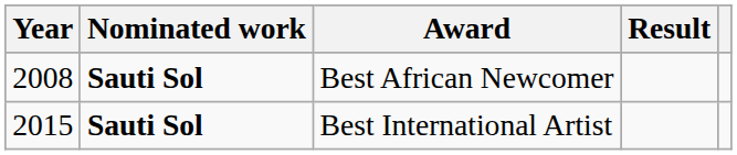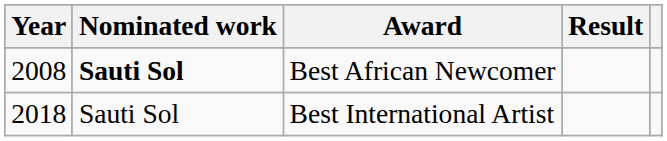 <table class ="wikitable">
 <tr>
 <th>Year</th>
 <th>Nominated work</th>
 <th>Award</th>
 <th>Result</th>
 <th></th>
 </tr>
 <tr>
 <td>2008</td>
 <td><strong>Sauti Sol</strong></td>
 <td>Best African Newcomer</td>
 <td></td>
 <td></td>
 </tr>
 <tr>
-<td>2015</td>
-<td><strong>Sauti Sol</strong></td>
+<td>2018</td>
+<td>Sauti Sol</td>
 <td>Best International Artist</td>
 <td></td>
 <td></td>
 </tr>
 </table>
